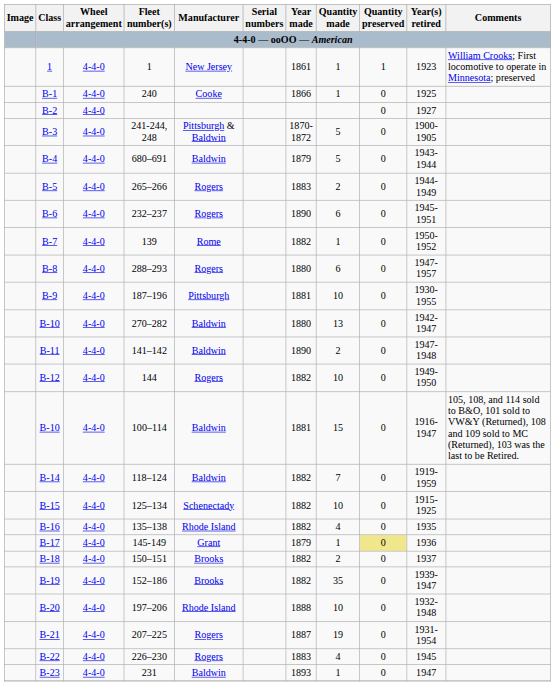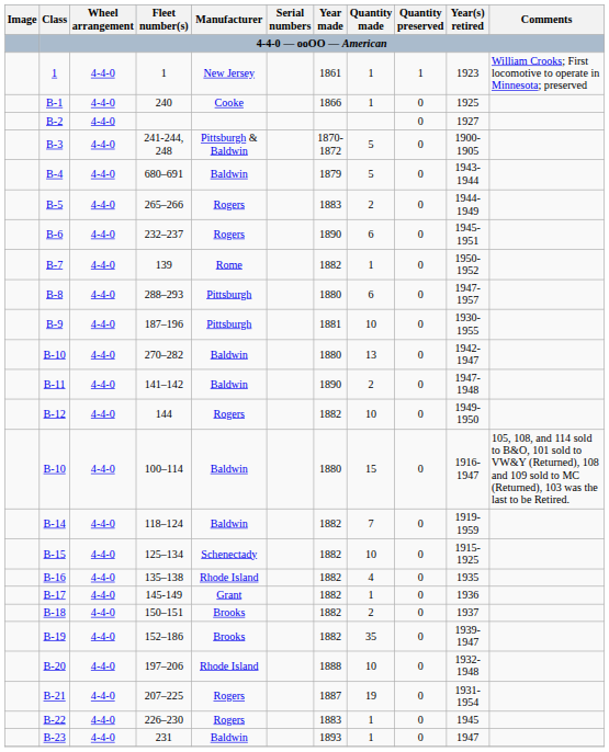 <table class="wikitable" style="text-align:center">
 <tr style="background:#AABBCC; font-weight:bold">
 <th>Image</th>
 <th>Class</th>
 <th>Wheel<br>arrangement</th>
 <th>Fleet<br>number(s)</th>
 <th>Manufacturer</th>
 <th>Serial<br>numbers</th>
 <th>Year made</th>
 <th>Quantity<br>made</th>
 <th>Quantity<br>preserved</th>
 <th>Year(s) retired</th>
 <th>Comments</th>
 </tr>
 <tr style="background:#AABBCC; font-weight:bold">
 <td></td>
 <td colspan="10">4-4-0 — ooOO — <em>American</em></td>
 </tr>
 <tr>
 <td></td>
 <td><a href='#'>1</a></td>
 <td><a href='#'>4-4-0</a></td>
 <td>1</td>
 <td><a href='#'>New Jersey</a></td>
 <td></td>
 <td>1861</td>
 <td>1</td>
 <td>1</td>
 <td>1923</td>
 <td align="left"><a href='#'>William Crooks</a>; First locomotive to operate in <a href='#'>Minnesota</a>; preserved</td>
 </tr>
 <tr>
 <td></td>
 <td><a href='#'>B-1</a></td>
 <td><a href='#'>4-4-0</a></td>
 <td>240</td>
 <td><a href='#'>Cooke</a></td>
 <td></td>
 <td>1866</td>
 <td>1</td>
 <td>0</td>
 <td>1925</td>
 <td align="left"></td>
 </tr>
 <tr>
 <td></td>
 <td><a href='#'>B-2</a></td>
 <td><a href='#'>4-4-0</a></td>
 <td></td>
 <td></td>
 <td></td>
 <td></td>
 <td></td>
 <td>0</td>
 <td>1927</td>
 <td align="left"></td>
 </tr>
 <tr>
 <td></td>
 <td><a href='#'>B-3</a></td>
 <td><a href='#'>4-4-0</a></td>
 <td>241-244, 248</td>
 <td><a href='#'>Pittsburgh</a> & <a href='#'>Baldwin</a></td>
 <td></td>
 <td>1870-1872</td>
 <td>5</td>
 <td>0</td>
 <td>1900-1905</td>
 <td align="left"></td>
 </tr>
 <tr>
 <td></td>
 <td><a href='#'>B-4</a></td>
 <td><a href='#'>4-4-0</a></td>
 <td>680–691</td>
 <td><a href='#'>Baldwin</a></td>
 <td></td>
 <td>1879</td>
 <td>5</td>
 <td>0</td>
 <td>1943-1944</td>
 <td align="left"></td>
 </tr>
 <tr>
 <td></td>
 <td><a href='#'>B-5</a></td>
 <td><a href='#'>4-4-0</a></td>
 <td>265–266</td>
 <td><a href='#'>Rogers</a></td>
 <td></td>
 <td>1883</td>
 <td>2</td>
 <td>0</td>
 <td>1944-1949</td>
 <td align="left"></td>
 </tr>
 <tr>
 <td></td>
 <td><a href='#'>B-6</a></td>
 <td><a href='#'>4-4-0</a></td>
 <td>232–237</td>
 <td><a href='#'>Rogers</a></td>
 <td></td>
 <td>1890</td>
 <td>6</td>
 <td>0</td>
 <td>1945-1951</td>
 <td align="left"></td>
 </tr>
 <tr>
 <td></td>
 <td><a href='#'>B-7</a></td>
 <td><a href='#'>4-4-0</a></td>
 <td>139</td>
 <td><a href='#'>Rome</a></td>
 <td></td>
 <td>1882</td>
 <td>1</td>
 <td>0</td>
 <td>1950-1952</td>
 <td align="left"></td>
 </tr>
 <tr>
 <td></td>
 <td><a href='#'>B-8</a></td>
 <td><a href='#'>4-4-0</a></td>
 <td>288–293</td>
-<td><a href='#'>Rogers</a></td>
+<td><a href='#'>Pittsburgh</a></td>
 <td></td>
 <td>1880</td>
 <td>6</td>
 <td>0</td>
 <td>1947-1957</td>
 <td align="left"></td>
 </tr>
 <tr>
 <td></td>
 <td><a href='#'>B-9</a></td>
 <td><a href='#'>4-4-0</a></td>
 <td>187–196</td>
 <td><a href='#'>Pittsburgh</a></td>
 <td></td>
 <td>1881</td>
 <td>10</td>
 <td>0</td>
 <td>1930-1955</td>
 <td align="left"></td>
 </tr>
 <tr>
 <td></td>
 <td><a href='#'>B-10</a></td>
 <td><a href='#'>4-4-0</a></td>
 <td>270–282</td>
 <td><a href='#'>Baldwin</a></td>
 <td></td>
 <td>1880</td>
 <td>13</td>
 <td>0</td>
 <td>1942-1947</td>
 <td align="left"></td>
 </tr>
 <tr>
 <td></td>
 <td><a href='#'>B-11</a></td>
 <td><a href='#'>4-4-0</a></td>
 <td>141–142</td>
 <td><a href='#'>Baldwin</a></td>
 <td></td>
 <td>1890</td>
 <td>2</td>
 <td>0</td>
 <td>1947-1948</td>
 <td align="left"></td>
 </tr>
 <tr>
 <td></td>
 <td><a href='#'>B-12</a></td>
 <td><a href='#'>4-4-0</a></td>
 <td>144</td>
 <td><a href='#'>Rogers</a></td>
 <td></td>
 <td>1882</td>
 <td>10</td>
 <td>0</td>
 <td>1949-1950</td>
 <td align="left"></td>
 </tr>
 <tr>
 <td></td>
 <td><a href='#'>B-10</a></td>
 <td><a href='#'>4-4-0</a></td>
 <td>100–114</td>
 <td><a href='#'>Baldwin</a></td>
 <td></td>
-<td>1881</td>
+<td>1880</td>
 <td>15</td>
 <td>0</td>
 <td>1916-1947</td>
 <td align=left>105, 108, and 114 sold to B&O, 101 sold to VW&Y (Returned), 108 and 109 sold to MC (Returned), 103 was the last to be Retired.</td>
 </tr>
 <tr>
 <td></td>
 <td><a href='#'>B-14</a></td>
 <td><a href='#'>4-4-0</a></td>
 <td>118–124</td>
 <td><a href='#'>Baldwin</a></td>
 <td></td>
 <td>1882</td>
 <td>7</td>
 <td>0</td>
 <td>1919-1959</td>
 <td align="left"></td>
 </tr>
 <tr>
 <td></td>
 <td><a href='#'>B-15</a></td>
 <td><a href='#'>4-4-0</a></td>
 <td>125–134</td>
 <td><a href='#'>Schenectady</a></td>
 <td></td>
 <td>1882</td>
 <td>10</td>
 <td>0</td>
 <td>1915-1925</td>
 <td align="left"></td>
 </tr>
 <tr>
 <td></td>
 <td><a href='#'>B-16</a></td>
 <td><a href='#'>4-4-0</a></td>
 <td>135–138</td>
 <td><a href='#'>Rhode Island</a></td>
 <td></td>
 <td>1882</td>
 <td>4</td>
 <td>0</td>
 <td>1935</td>
 <td align="left"></td>
 </tr>
 <tr>
 <td></td>
 <td><a href='#'>B-17</a></td>
 <td><a href='#'>4-4-0</a></td>
 <td>145-149</td>
 <td><a href='#'>Grant</a></td>
 <td></td>
-<td>1879</td>
+<td>1882</td>
 <td>1</td>
-<td style="background: khaki;">0</td>
+<td>0</td>
 <td>1936</td>
 <td align="left"></td>
 </tr>
 <tr>
 <td></td>
 <td><a href='#'>B-18</a></td>
 <td><a href='#'>4-4-0</a></td>
 <td>150–151</td>
 <td><a href='#'>Brooks</a></td>
 <td></td>
 <td>1882</td>
 <td>2</td>
 <td>0</td>
 <td>1937</td>
 <td align="left"></td>
 </tr>
 <tr>
 <td></td>
 <td><a href='#'>B-19</a></td>
 <td><a href='#'>4-4-0</a></td>
 <td>152–186</td>
 <td><a href='#'>Brooks</a></td>
 <td></td>
 <td>1882</td>
 <td>35</td>
 <td>0</td>
 <td>1939-1947</td>
 <td align="left"></td>
 </tr>
 <tr>
 <td></td>
 <td><a href='#'>B-20</a></td>
 <td><a href='#'>4-4-0</a></td>
 <td>197–206</td>
 <td><a href='#'>Rhode Island</a></td>
 <td></td>
 <td>1888</td>
 <td>10</td>
 <td>0</td>
 <td>1932-1948</td>
 <td align="left"></td>
 </tr>
 <tr>
 <td></td>
 <td><a href='#'>B-21</a></td>
 <td><a href='#'>4-4-0</a></td>
 <td>207–225</td>
 <td><a href='#'>Rogers</a></td>
 <td></td>
 <td>1887</td>
 <td>19</td>
 <td>0</td>
 <td>1931-1954</td>
 <td align="left"></td>
 </tr>
 <tr>
 <td></td>
 <td><a href='#'>B-22</a></td>
 <td><a href='#'>4-4-0</a></td>
 <td>226–230</td>
 <td><a href='#'>Rogers</a></td>
 <td></td>
 <td>1883</td>
-<td>4</td>
+<td>1</td>
 <td>0</td>
 <td>1945</td>
 <td align="left"></td>
 </tr>
 <tr>
 <td></td>
 <td><a href='#'>B-23</a></td>
 <td><a href='#'>4-4-0</a></td>
 <td>231</td>
 <td><a href='#'>Baldwin</a></td>
 <td></td>
 <td>1893</td>
 <td>1</td>
 <td>0</td>
 <td>1947</td>
 <td align="left"></td>
 </tr>
 <tr>
 </tr>
 </table>
